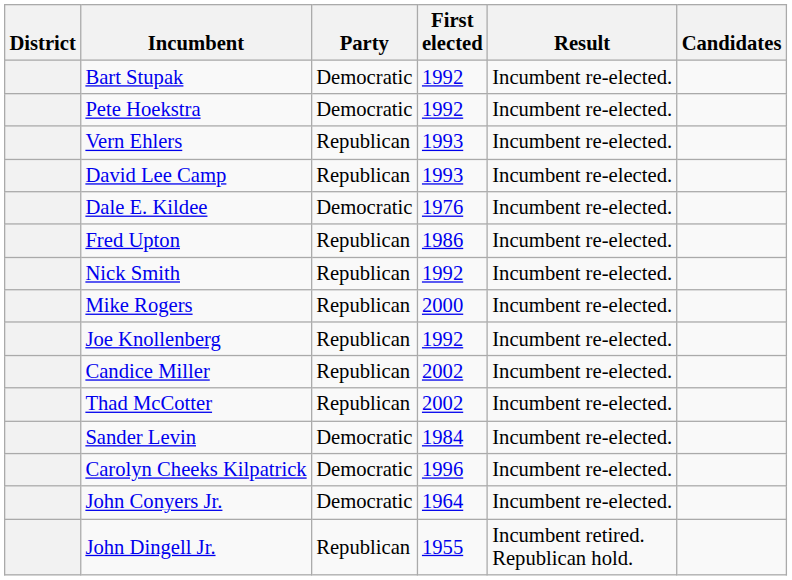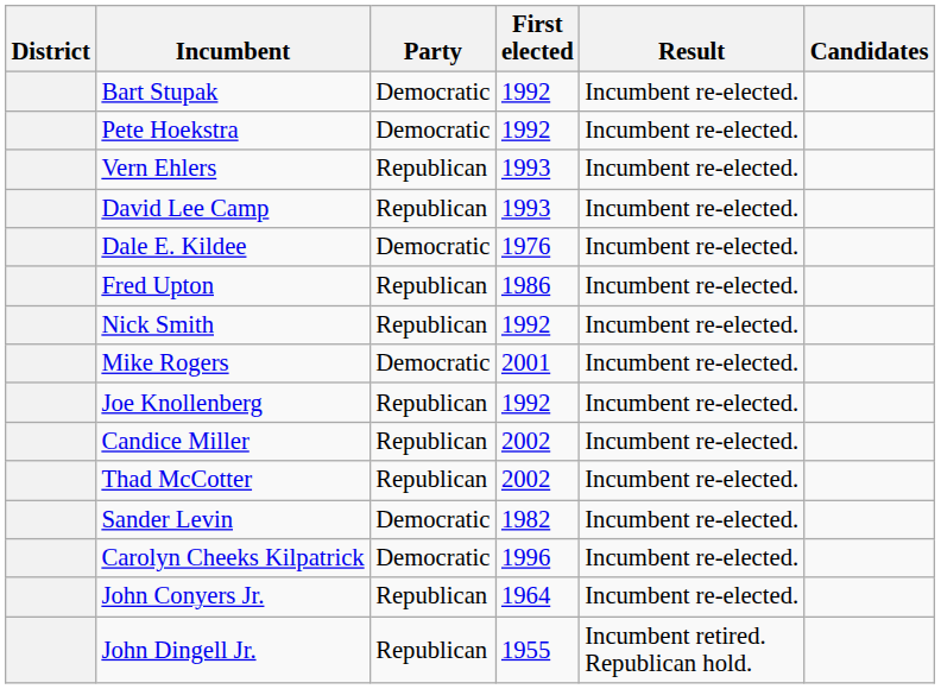 <table class=wikitable>
 <tr valign=bottom>
 <th>District</th>
 <th>Incumbent</th>
 <th>Party</th>
 <th>First<br>elected</th>
 <th>Result</th>
 <th>Candidates</th>
 </tr>
 <tr>
 <th></th>
 <td><a href='#'>Bart Stupak</a></td>
 <td>Democratic</td>
 <td><a href='#'>1992</a></td>
 <td>Incumbent re-elected.</td>
 <td nowrap></td>
 </tr>
 <tr>
 <th></th>
 <td><a href='#'>Pete Hoekstra</a></td>
 <td>Democratic</td>
 <td><a href='#'>1992</a></td>
 <td>Incumbent re-elected.</td>
 <td nowrap></td>
 </tr>
 <tr>
 <th></th>
 <td><a href='#'>Vern Ehlers</a></td>
 <td>Republican</td>
 <td><a href='#'>1993 </a></td>
 <td>Incumbent re-elected.</td>
 <td nowrap></td>
 </tr>
 <tr>
 <th></th>
 <td><a href='#'>David Lee Camp</a></td>
 <td>Republican</td>
 <td><a href='#'>1993</a></td>
 <td>Incumbent re-elected.</td>
 <td nowrap></td>
 </tr>
 <tr>
 <th></th>
 <td><a href='#'>Dale E. Kildee</a></td>
 <td>Democratic</td>
 <td><a href='#'>1976</a></td>
 <td>Incumbent re-elected.</td>
 <td nowrap></td>
 </tr>
 <tr>
 <th></th>
 <td><a href='#'>Fred Upton</a></td>
 <td>Republican</td>
 <td><a href='#'>1986</a></td>
 <td>Incumbent re-elected.</td>
 <td nowrap></td>
 </tr>
 <tr>
 <th></th>
 <td><a href='#'>Nick Smith</a></td>
 <td>Republican</td>
 <td><a href='#'>1992</a></td>
 <td>Incumbent re-elected.</td>
 <td nowrap></td>
 </tr>
 <tr>
 <th></th>
 <td><a href='#'>Mike Rogers</a></td>
-<td>Republican</td>
-<td><a href='#'>2000</a></td>
+<td>Democratic</td>
+<td><a href='#'>2001</a></td>
 <td>Incumbent re-elected.</td>
 <td nowrap></td>
 </tr>
 <tr>
 <th></th>
 <td><a href='#'>Joe Knollenberg</a></td>
 <td>Republican</td>
 <td><a href='#'>1992</a></td>
 <td>Incumbent re-elected.</td>
 <td nowrap></td>
 </tr>
 <tr>
 <th></th>
 <td><a href='#'>Candice Miller</a></td>
 <td>Republican</td>
 <td><a href='#'>2002</a></td>
 <td>Incumbent re-elected.</td>
 <td nowrap></td>
 </tr>
 <tr>
 <th></th>
 <td><a href='#'>Thad McCotter</a></td>
 <td>Republican</td>
 <td><a href='#'>2002</a></td>
 <td>Incumbent re-elected.</td>
 <td nowrap></td>
 </tr>
 <tr>
 <th></th>
 <td><a href='#'>Sander Levin</a></td>
 <td>Democratic</td>
-<td><a href='#'>1984</a></td>
+<td><a href='#'>1982</a></td>
 <td>Incumbent re-elected.</td>
 <td nowrap></td>
 </tr>
 <tr>
 <th></th>
 <td><a href='#'>Carolyn Cheeks Kilpatrick</a></td>
 <td>Democratic</td>
 <td><a href='#'>1996</a></td>
 <td>Incumbent re-elected.</td>
 <td nowrap></td>
 </tr>
 <tr>
 <th></th>
 <td><a href='#'>John Conyers Jr.</a></td>
-<td>Democratic</td>
+<td>Republican</td>
 <td><a href='#'>1964</a></td>
 <td>Incumbent re-elected.</td>
 <td nowrap></td>
 </tr>
 <tr>
 <th></th>
 <td><a href='#'>John Dingell Jr.</a></td>
 <td>Republican</td>
 <td><a href='#'>1955 </a></td>
 <td>Incumbent retired.<br>Republican hold.</td>
 <td nowrap></td>
 </tr>
 </table>
